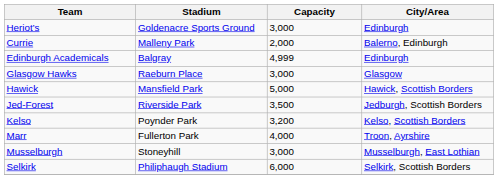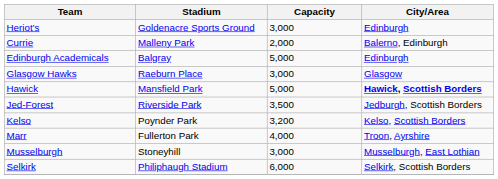 <table class="wikitable sortable">
 <tr>
 <th width=25%>Team</th>
 <th width=25%>Stadium</th>
 <th width=18%>Capacity</th>
 <th width=25%>City/Area</th>
 </tr>
 <tr>
 <td><a href='#'>Heriot’s</a></td>
 <td><a href='#'>Goldenacre Sports Ground</a></td>
 <td>3,000</td>
 <td><a href='#'>Edinburgh</a></td>
 </tr>
 <tr>
 <td><a href='#'>Currie</a></td>
 <td><a href='#'>Malleny Park</a></td>
 <td>2,000</td>
 <td><a href='#'>Balerno</a>, Edinburgh</td>
 </tr>
 <tr>
 <td><a href='#'>Edinburgh Academicals</a></td>
 <td><a href='#'>Balgray</a></td>
-<td>4,999</td>
+<td>5,000</td>
 <td><a href='#'>Edinburgh</a></td>
 </tr>
 <tr>
 <td><a href='#'>Glasgow Hawks</a></td>
 <td><a href='#'>Raeburn Place</a></td>
 <td>3,000</td>
 <td><a href='#'>Glasgow</a></td>
 </tr>
 <tr>
 <td><a href='#'>Hawick</a></td>
 <td><a href='#'>Mansfield Park</a></td>
 <td>5,000</td>
-<td><a href='#'>Hawick</a>, <a href='#'>Scottish Borders</a></td>
+<td><strong><a href='#'>Hawick</a>, <a href='#'>Scottish Borders</a></strong></td>
 </tr>
 <tr>
 <td><a href='#'>Jed-Forest</a></td>
 <td><a href='#'>Riverside Park</a></td>
 <td>3,500</td>
 <td><a href='#'>Jedburgh</a>, Scottish Borders</td>
 </tr>
 <tr>
 <td><a href='#'>Kelso</a></td>
 <td>Poynder Park</td>
 <td>3,200</td>
 <td><a href='#'>Kelso</a>, <a href='#'>Scottish Borders</a></td>
 </tr>
 <tr>
 <td><a href='#'>Marr</a></td>
 <td>Fullerton Park</td>
 <td>4,000</td>
 <td><a href='#'>Troon</a>, <a href='#'>Ayrshire</a></td>
 </tr>
 <tr>
 <td><a href='#'>Musselburgh</a></td>
 <td>Stoneyhill</td>
 <td>3,000</td>
 <td><a href='#'>Musselburgh</a>, <a href='#'>East Lothian</a></td>
 </tr>
 <tr>
 <td><a href='#'>Selkirk</a></td>
 <td><a href='#'>Philiphaugh Stadium</a></td>
 <td>6,000</td>
 <td><a href='#'>Selkirk</a>, Scottish Borders</td>
 </tr>
 <tr>
 </tr>
 </table>
